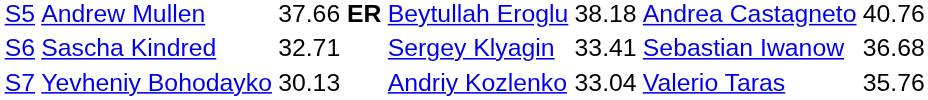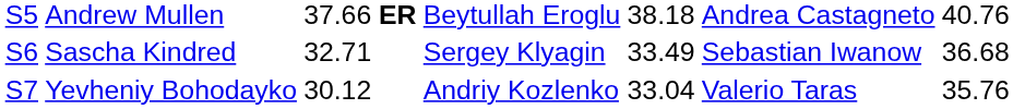 <table>
 <tr>
 <td><a href='#'>S5</a></td>
 <td><a href='#'>Andrew Mullen</a><br></td>
 <td>37.66 <strong>ER</strong></td>
 <td><a href='#'>Beytullah Eroglu</a><br></td>
 <td>38.18</td>
 <td><a href='#'>Andrea Castagneto</a><br></td>
 <td>40.76</td>
 </tr>
 <tr>
 <td><a href='#'>S6</a></td>
 <td><a href='#'>Sascha Kindred</a><br></td>
 <td>32.71</td>
 <td><a href='#'>Sergey Klyagin</a><br></td>
-<td>33.41</td>
+<td>33.49</td>
 <td><a href='#'>Sebastian Iwanow</a><br></td>
 <td>36.68</td>
 </tr>
 <tr>
 <td><a href='#'>S7</a></td>
 <td><a href='#'>Yevheniy Bohodayko</a><br></td>
-<td>30.13</td>
+<td>30.12</td>
 <td><a href='#'>Andriy Kozlenko</a><br></td>
 <td>33.04</td>
 <td><a href='#'>Valerio Taras</a><br></td>
 <td>35.76</td>
 </tr>
 </table>
